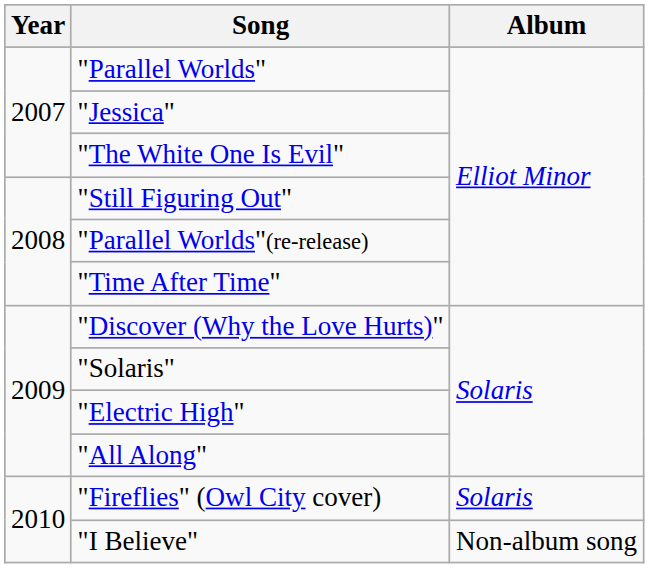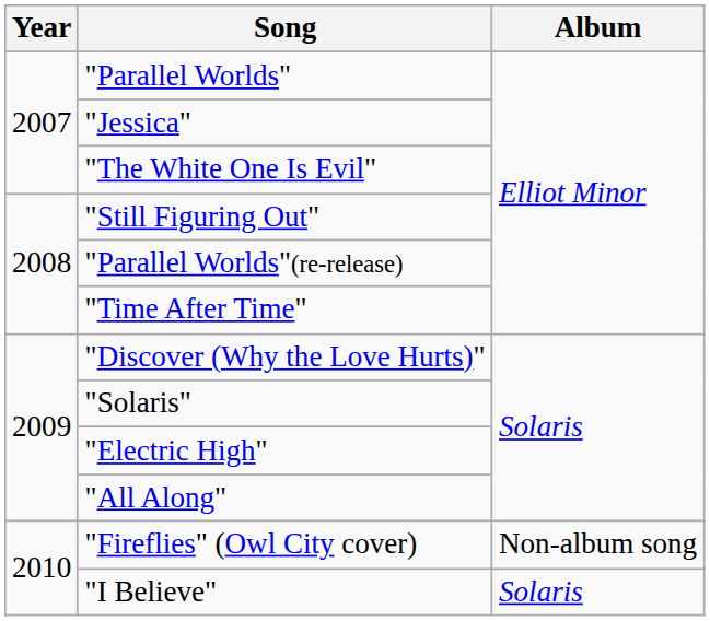 <table class="wikitable">
 <tr>
 <th>Year</th>
 <th>Song</th>
 <th>Album</th>
 </tr>
 <tr>
 <td rowspan="3">2007</td>
 <td>"<a href='#'>Parallel Worlds</a>"</td>
 <td rowspan="6"><em><a href='#'>Elliot Minor</a></em></td>
 </tr>
 <tr>
 <td>"<a href='#'>Jessica</a>"</td>
 </tr>
 <tr>
 <td>"<a href='#'>The White One Is Evil</a>"</td>
 </tr>
 <tr>
 <td rowspan="3">2008</td>
 <td>"<a href='#'>Still Figuring Out</a>"</td>
 </tr>
 <tr>
 <td>"<a href='#'>Parallel Worlds</a>"<small>(re-release)</small></td>
 </tr>
 <tr>
 <td>"<a href='#'>Time After Time</a>"</td>
 </tr>
 <tr>
 <td rowspan="4">2009</td>
 <td>"<a href='#'>Discover (Why the Love Hurts)</a>"</td>
 <td rowspan="4"><em><a href='#'>Solaris</a></em></td>
 </tr>
 <tr>
 <td>"Solaris"</td>
 </tr>
 <tr>
 <td>"<a href='#'>Electric High</a>"</td>
 </tr>
 <tr>
 <td>"<a href='#'>All Along</a>"</td>
 </tr>
 <tr>
 <td rowspan="2">2010</td>
 <td>"<a href='#'>Fireflies</a>" (<a href='#'>Owl City</a> cover)</td>
-<td><em><a href='#'>Solaris</a></em></td>
+<td>Non-album song</td>
 </tr>
 <tr>
 <td>"I Believe"</td>
-<td>Non-album song</td>
+<td><em><a href='#'>Solaris</a></em></td>
 </tr>
 </table>
